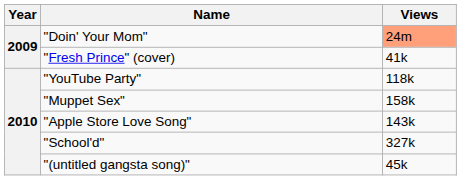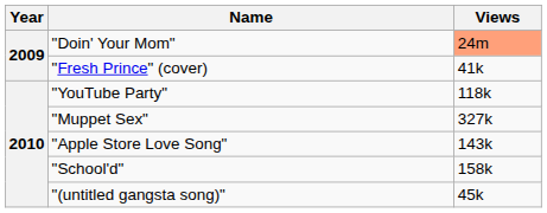 <table class="wikitable sortable">
 <tr>
 <th class="unsortable">Year</th>
 <th style="width: 25em" class="unsortable">Name</th>
 <th style="width: 5em">Views</th>
 </tr>
 <tr>
 <th rowspan="2">2009</th>
 <td>"Doin' Your Mom"</td>
 <td style="background: lightsalmon;">24m</td>
 </tr>
 <tr>
 <td>"<a href='#'>Fresh Prince</a>" (cover)</td>
 <td>41k</td>
 </tr>
 <tr>
 <th rowspan="5">2010</th>
 <td>"YouTube Party"</td>
 <td>118k</td>
 </tr>
 <tr>
 <td>"Muppet Sex"</td>
-<td>158k</td>
+<td>327k</td>
 </tr>
 <tr>
 <td>"Apple Store Love Song"</td>
 <td>143k</td>
 </tr>
 <tr>
 <td>"School'd"</td>
-<td>327k</td>
+<td>158k</td>
 </tr>
 <tr>
 <td>"(untitled gangsta song)"</td>
 <td>45k</td>
 </tr>
 </table>
